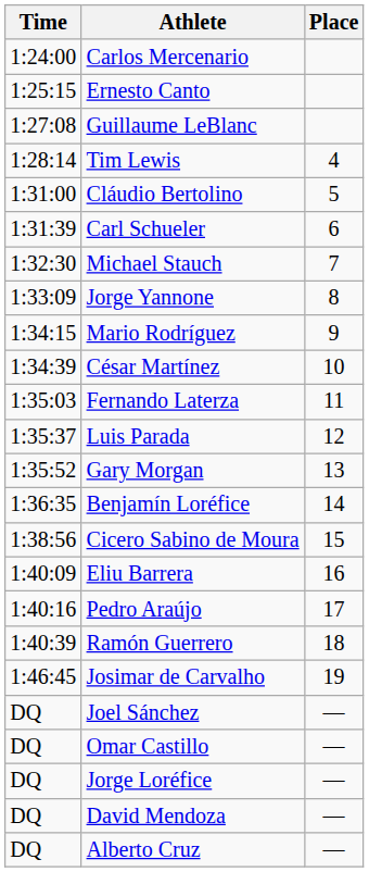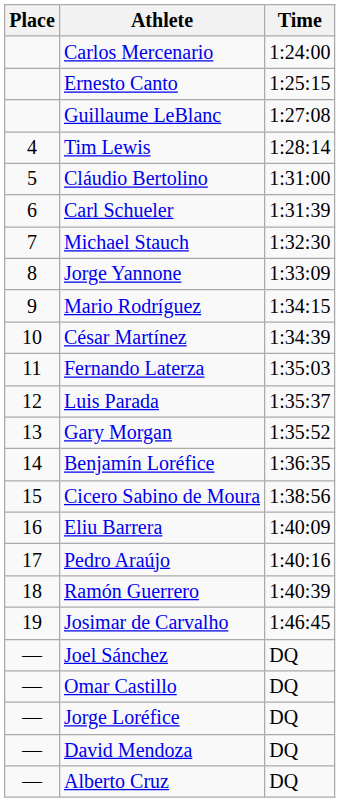 <table class=wikitable>
 <tr>
+<th>Place</th>
+<th>Athlete</th>
 <th>Time</th>
-<th>Athlete</th>
-<th>Place</th>
 </tr>
 <tr>
+<td align=center></td>
+<td><a href='#'>Carlos Mercenario</a> </td>
 <td>1:24:00</td>
-<td><a href='#'>Carlos Mercenario</a> </td>
-<td align=center></td>
 </tr>
 <tr>
+<td align=center></td>
+<td><a href='#'>Ernesto Canto</a> </td>
 <td>1:25:15</td>
-<td><a href='#'>Ernesto Canto</a> </td>
-<td align=center></td>
 </tr>
 <tr>
+<td align=center></td>
+<td><a href='#'>Guillaume LeBlanc</a> </td>
 <td>1:27:08</td>
-<td><a href='#'>Guillaume LeBlanc</a> </td>
-<td align=center></td>
 </tr>
 <tr>
+<td align=center>4</td>
+<td><a href='#'>Tim Lewis</a> </td>
 <td>1:28:14</td>
-<td><a href='#'>Tim Lewis</a> </td>
-<td align=center>4</td>
 </tr>
 <tr>
+<td align=center>5</td>
+<td><a href='#'>Cláudio Bertolino</a> </td>
 <td>1:31:00</td>
-<td><a href='#'>Cláudio Bertolino</a> </td>
-<td align=center>5</td>
 </tr>
 <tr>
+<td align=center>6</td>
+<td><a href='#'>Carl Schueler</a> </td>
 <td>1:31:39</td>
-<td><a href='#'>Carl Schueler</a> </td>
-<td align=center>6</td>
 </tr>
 <tr>
+<td align=center>7</td>
+<td><a href='#'>Michael Stauch</a> </td>
 <td>1:32:30</td>
-<td><a href='#'>Michael Stauch</a> </td>
-<td align=center>7</td>
 </tr>
 <tr>
+<td align=center>8</td>
+<td><a href='#'>Jorge Yannone</a> </td>
 <td>1:33:09</td>
-<td><a href='#'>Jorge Yannone</a> </td>
-<td align=center>8</td>
 </tr>
 <tr>
+<td align=center>9</td>
+<td><a href='#'>Mario Rodríguez</a> </td>
 <td>1:34:15</td>
-<td><a href='#'>Mario Rodríguez</a> </td>
-<td align=center>9</td>
 </tr>
 <tr>
+<td align=center>10</td>
+<td><a href='#'>César Martínez</a> </td>
 <td>1:34:39</td>
-<td><a href='#'>César Martínez</a> </td>
-<td align=center>10</td>
 </tr>
 <tr>
+<td align=center>11</td>
+<td><a href='#'>Fernando Laterza</a> </td>
 <td>1:35:03</td>
-<td><a href='#'>Fernando Laterza</a> </td>
-<td align=center>11</td>
 </tr>
 <tr>
+<td align=center>12</td>
+<td><a href='#'>Luis Parada</a> </td>
 <td>1:35:37</td>
-<td><a href='#'>Luis Parada</a> </td>
-<td align=center>12</td>
 </tr>
 <tr>
+<td align=center>13</td>
+<td><a href='#'>Gary Morgan</a> </td>
 <td>1:35:52</td>
-<td><a href='#'>Gary Morgan</a> </td>
-<td align=center>13</td>
 </tr>
 <tr>
+<td align=center>14</td>
+<td><a href='#'>Benjamín Loréfice</a> </td>
 <td>1:36:35</td>
-<td><a href='#'>Benjamín Loréfice</a> </td>
-<td align=center>14</td>
 </tr>
 <tr>
+<td align=center>15</td>
+<td><a href='#'>Cicero Sabino de Moura</a> </td>
 <td>1:38:56</td>
-<td><a href='#'>Cicero Sabino de Moura</a> </td>
-<td align=center>15</td>
 </tr>
 <tr>
+<td align=center>16</td>
+<td><a href='#'>Eliu Barrera</a> </td>
 <td>1:40:09</td>
-<td><a href='#'>Eliu Barrera</a> </td>
-<td align=center>16</td>
 </tr>
 <tr>
+<td align=center>17</td>
+<td><a href='#'>Pedro Araújo</a> </td>
 <td>1:40:16</td>
-<td><a href='#'>Pedro Araújo</a> </td>
-<td align=center>17</td>
 </tr>
 <tr>
+<td align=center>18</td>
+<td><a href='#'>Ramón Guerrero</a> </td>
 <td>1:40:39</td>
-<td><a href='#'>Ramón Guerrero</a> </td>
-<td align=center>18</td>
 </tr>
 <tr>
+<td align=center>19</td>
+<td><a href='#'>Josimar de Carvalho</a> </td>
 <td>1:46:45</td>
-<td><a href='#'>Josimar de Carvalho</a> </td>
-<td align=center>19</td>
 </tr>
 <tr>
+<td align=center>—</td>
+<td><a href='#'>Joel Sánchez</a> </td>
 <td>DQ</td>
-<td><a href='#'>Joel Sánchez</a> </td>
-<td align=center>—</td>
 </tr>
 <tr>
+<td align=center>—</td>
+<td><a href='#'>Omar Castillo</a> </td>
 <td>DQ</td>
-<td><a href='#'>Omar Castillo</a> </td>
-<td align=center>—</td>
 </tr>
 <tr>
+<td align=center>—</td>
+<td><a href='#'>Jorge Loréfice</a> </td>
 <td>DQ</td>
-<td><a href='#'>Jorge Loréfice</a> </td>
-<td align=center>—</td>
 </tr>
 <tr>
+<td align=center>—</td>
+<td><a href='#'>David Mendoza</a> </td>
 <td>DQ</td>
-<td><a href='#'>David Mendoza</a> </td>
-<td align=center>—</td>
 </tr>
 <tr>
+<td align=center>—</td>
+<td><a href='#'>Alberto Cruz</a> </td>
 <td>DQ</td>
-<td><a href='#'>Alberto Cruz</a> </td>
-<td align=center>—</td>
 </tr>
 </table>
